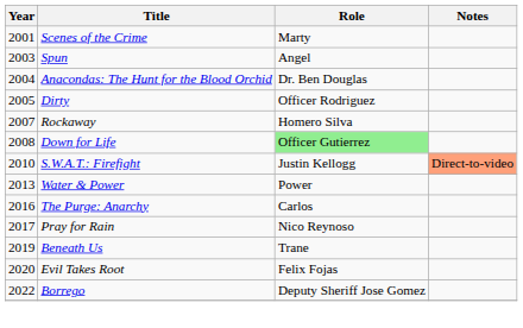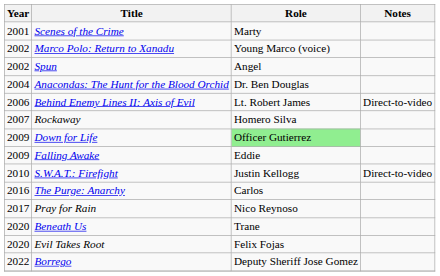 <table class="wikitable sortable">
 <tr>
 <th>Year</th>
 <th>Title</th>
 <th>Role</th>
 <th class="unsortable">Notes</th>
 </tr>
 <tr>
 <td>2001</td>
 <td><em><a href='#'>Scenes of the Crime</a></em></td>
 <td>Marty</td>
 <td></td>
 </tr>
 <tr>
-<td>2003</td>
+<td>2002</td>
+<td><em><a href='#'>Marco Polo: Return to Xanadu</a></em></td>
+<td>Young Marco (voice)</td>
+<td></td>
+</tr>
+<tr>
+<td>2002</td>
 <td><em><a href='#'>Spun</a></em></td>
 <td>Angel</td>
 <td></td>
 </tr>
 <tr>
 <td>2004</td>
 <td><em><a href='#'>Anacondas: The Hunt for the Blood Orchid</a></em></td>
 <td>Dr. Ben Douglas</td>
 <td></td>
 </tr>
 <tr>
-<td>2005</td>
-<td><em><a href='#'>Dirty</a></em></td>
-<td>Officer Rodriguez</td>
-<td></td>
+<td>2006</td>
+<td><em><a href='#'>Behind Enemy Lines II: Axis of Evil</a></em></td>
+<td>Lt. Robert James</td>
+<td>Direct-to-video</td>
 </tr>
 <tr>
 <td>2007</td>
 <td><em>Rockaway</em></td>
 <td>Homero Silva</td>
 <td></td>
 </tr>
 <tr>
-<td>2008</td>
+<td>2009</td>
 <td><em><a href='#'>Down for Life</a></em></td>
 <td style="background: lightgreen;">Officer Gutierrez</td>
+<td></td>
+</tr>
+<tr>
+<td>2009</td>
+<td><em><a href='#'>Falling Awake</a></em></td>
+<td>Eddie</td>
 <td></td>
 </tr>
 <tr>
 <td>2010</td>
 <td><em><a href='#'>S.W.A.T.: Firefight</a></em></td>
 <td>Justin Kellogg</td>
-<td style="background: lightsalmon;">Direct-to-video</td>
-</tr>
-<tr>
-<td>2013</td>
-<td><em><a href='#'>Water & Power</a></em></td>
-<td>Power</td>
-<td></td>
+<td>Direct-to-video</td>
 </tr>
 <tr>
 <td>2016</td>
 <td><em><a href='#'>The Purge: Anarchy</a></em></td>
 <td>Carlos</td>
 <td></td>
 </tr>
 <tr>
 <td>2017</td>
 <td><em>Pray for Rain</em></td>
 <td>Nico Reynoso</td>
 <td></td>
 </tr>
 <tr>
-<td>2019</td>
+<td>2020</td>
 <td><em><a href='#'>Beneath Us</a></em></td>
 <td>Trane</td>
 <td></td>
 </tr>
 <tr>
 <td>2020</td>
 <td><em>Evil Takes Root</em></td>
 <td>Felix Fojas</td>
 <td></td>
 </tr>
 <tr>
 <td>2022</td>
 <td><em><a href='#'>Borrego</a></em></td>
 <td>Deputy Sheriff Jose Gomez</td>
 <td></td>
 </tr>
 <tr>
 </tr>
 </table>
